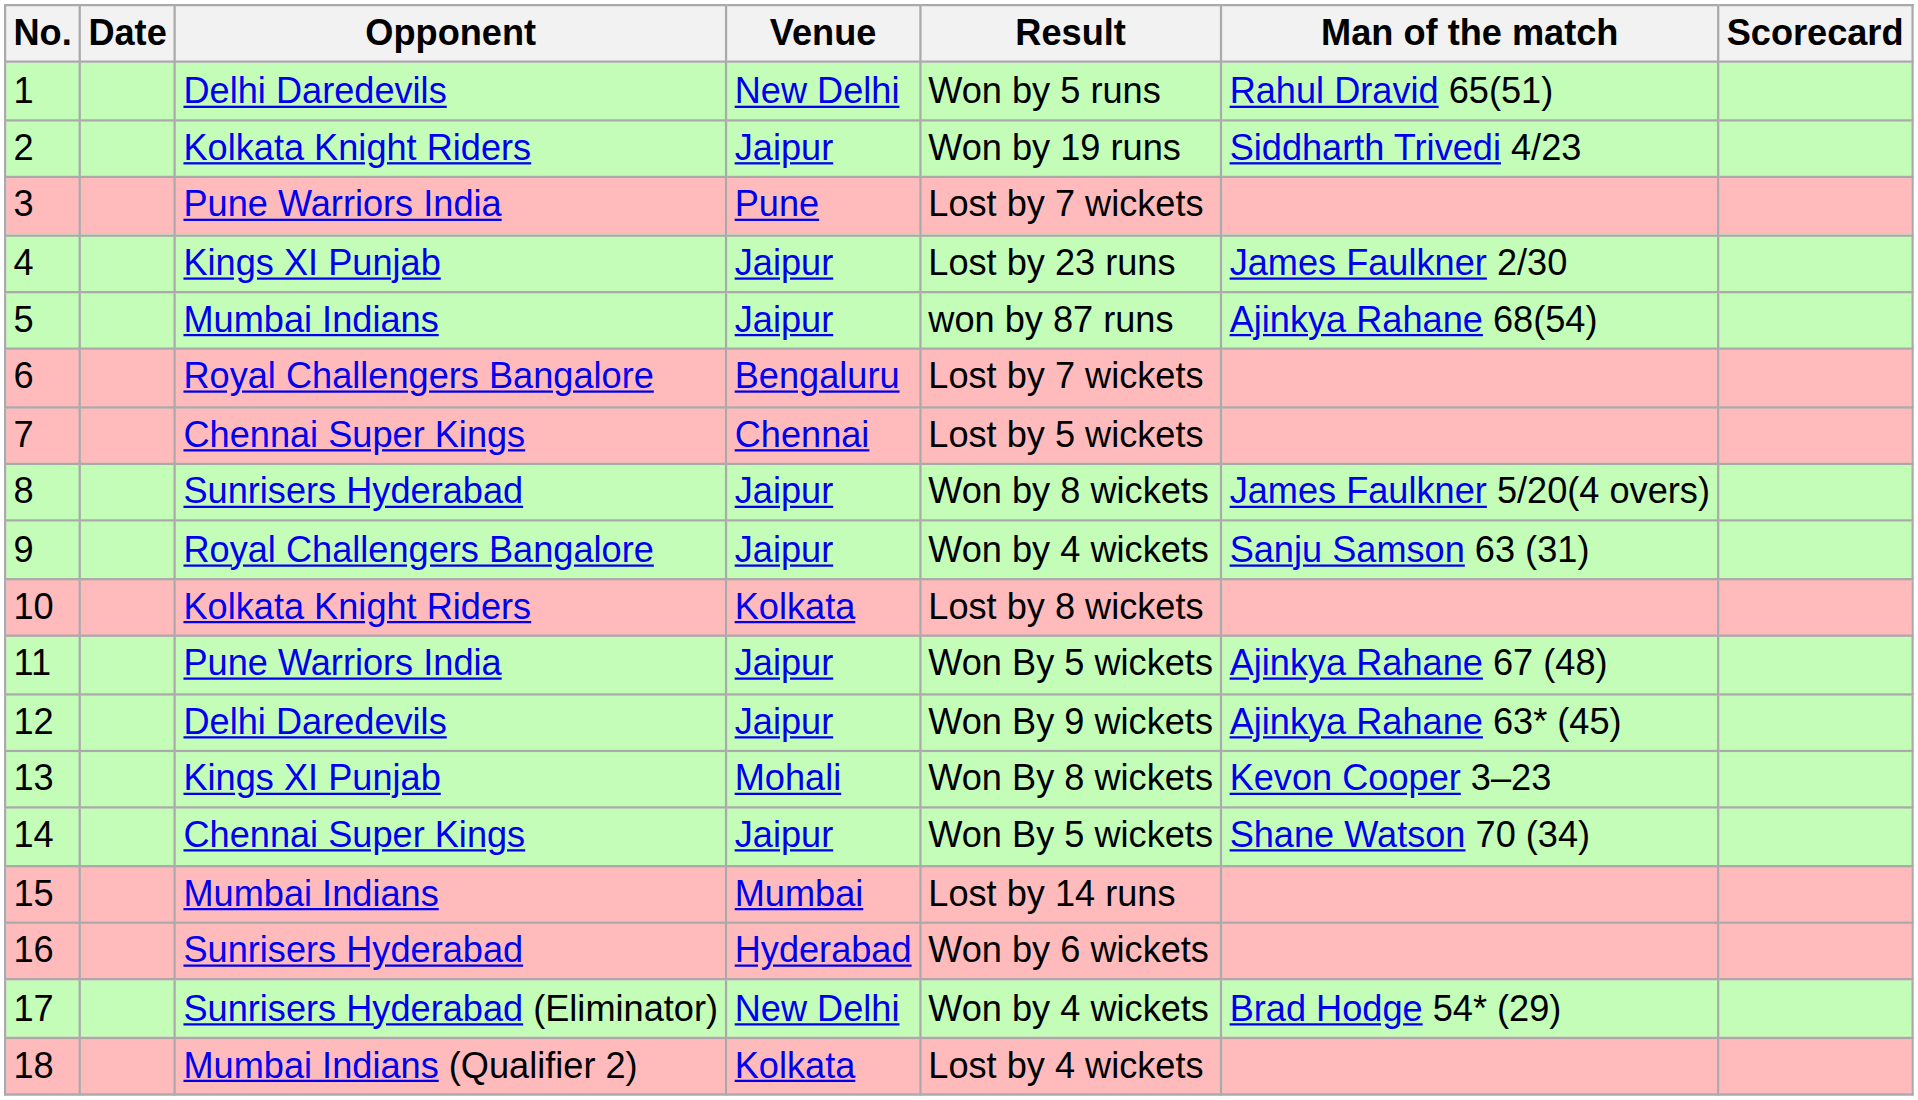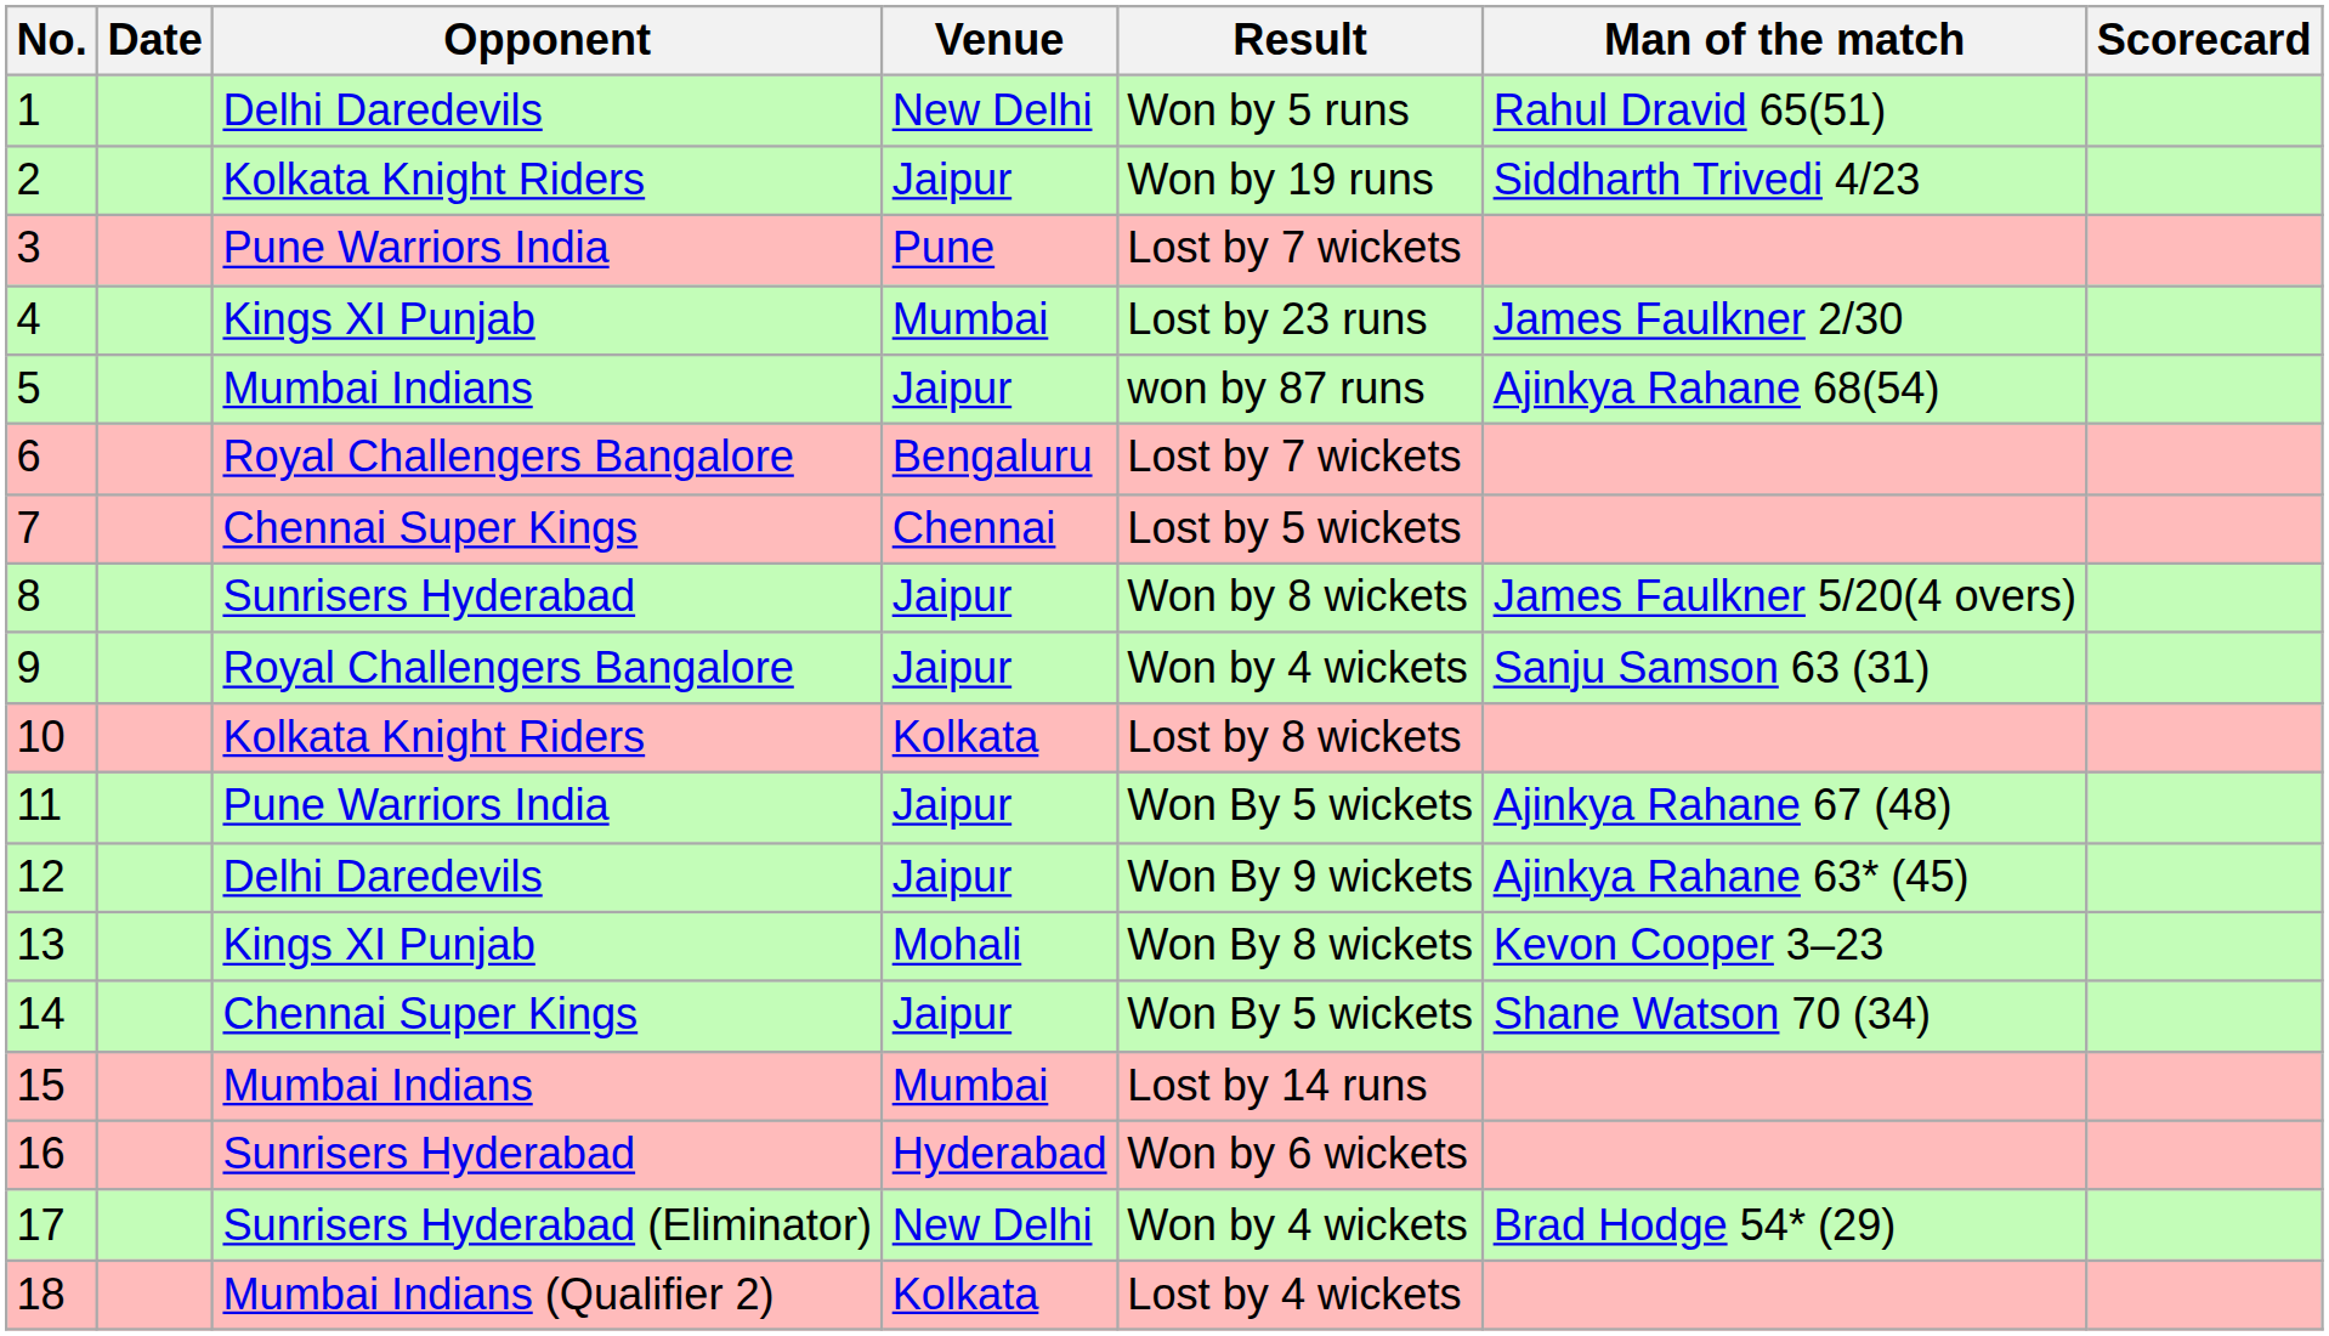 <table class="wikitable sortable">
 <tr>
 <th>No.</th>
 <th>Date</th>
 <th>Opponent</th>
 <th>Venue</th>
 <th>Result</th>
 <th>Man of the match</th>
 <th>Scorecard</th>
 </tr>
 <tr style="background:#c3fdb8;">
 <td>1</td>
 <td></td>
 <td><a href='#'>Delhi Daredevils</a></td>
 <td><a href='#'>New Delhi</a></td>
 <td>Won by 5 runs</td>
 <td><a href='#'>Rahul Dravid</a> 65(51)</td>
 <td></td>
 </tr>
 <tr style="background:#c3fdb8;">
 <td>2</td>
 <td></td>
 <td><a href='#'>Kolkata Knight Riders</a></td>
 <td><a href='#'>Jaipur</a></td>
 <td>Won by 19 runs</td>
 <td><a href='#'>Siddharth Trivedi</a> 4/23</td>
 <td></td>
 </tr>
 <tr style="background:#fbb;">
 <td>3</td>
 <td></td>
 <td><a href='#'>Pune Warriors India</a></td>
 <td><a href='#'>Pune</a></td>
 <td>Lost by 7 wickets</td>
 <td></td>
 <td></td>
 </tr>
 <tr style="background:#c3fdb8;">
 <td>4</td>
 <td></td>
 <td><a href='#'>Kings XI Punjab</a></td>
-<td><a href='#'>Jaipur</a></td>
+<td><a href='#'>Mumbai</a></td>
 <td>Lost by 23 runs</td>
 <td><a href='#'>James Faulkner</a> 2/30</td>
 <td></td>
 </tr>
 <tr style="background:#c3fdb8;">
 <td>5</td>
 <td></td>
 <td><a href='#'>Mumbai Indians</a></td>
 <td><a href='#'>Jaipur</a></td>
 <td>won by 87 runs</td>
 <td><a href='#'>Ajinkya Rahane</a> 68(54)</td>
 <td></td>
 </tr>
 <tr style="background:#fbb;">
 <td>6</td>
 <td></td>
 <td><a href='#'>Royal Challengers Bangalore</a></td>
 <td><a href='#'>Bengaluru</a></td>
 <td>Lost by 7 wickets</td>
 <td></td>
 <td></td>
 </tr>
 <tr style="background:#fbb;">
 <td>7</td>
 <td></td>
 <td><a href='#'>Chennai Super Kings</a></td>
 <td><a href='#'>Chennai</a></td>
 <td>Lost by 5 wickets</td>
 <td></td>
 <td></td>
 </tr>
 <tr style="background:#c3fdb8;">
 <td>8</td>
 <td></td>
 <td><a href='#'>Sunrisers Hyderabad</a></td>
 <td><a href='#'>Jaipur</a></td>
 <td>Won by 8 wickets</td>
 <td><a href='#'>James Faulkner</a>  5/20(4 overs)</td>
 <td></td>
 </tr>
 <tr style="background:#c3fdb8;">
 <td>9</td>
 <td></td>
 <td><a href='#'>Royal Challengers Bangalore</a></td>
 <td><a href='#'>Jaipur</a></td>
 <td>Won by 4 wickets</td>
 <td><a href='#'>Sanju Samson</a>  63 (31)</td>
 <td></td>
 </tr>
 <tr style="background:#fbb;">
 <td>10</td>
 <td></td>
 <td><a href='#'>Kolkata Knight Riders</a></td>
 <td><a href='#'>Kolkata</a></td>
 <td>Lost by 8 wickets</td>
 <td></td>
 <td></td>
 </tr>
 <tr style="background:#c3fdb8;">
 <td>11</td>
 <td></td>
 <td><a href='#'>Pune Warriors India</a></td>
 <td><a href='#'>Jaipur</a></td>
 <td>Won By 5 wickets</td>
 <td><a href='#'>Ajinkya Rahane</a> 67 (48)</td>
 <td></td>
 </tr>
 <tr style="background:#c3fdb8;">
 <td>12</td>
 <td></td>
 <td><a href='#'>Delhi Daredevils</a></td>
 <td><a href='#'>Jaipur</a></td>
 <td>Won By 9 wickets</td>
 <td><a href='#'>Ajinkya Rahane</a> 63* (45)</td>
 <td></td>
 </tr>
 <tr style="background:#c3fdb8;">
 <td>13</td>
 <td></td>
 <td><a href='#'>Kings XI Punjab</a></td>
 <td><a href='#'>Mohali</a></td>
 <td>Won By 8 wickets</td>
 <td><a href='#'>Kevon Cooper</a> 3–23</td>
 <td></td>
 </tr>
 <tr style="background:#c3fdb8;">
 <td>14</td>
 <td></td>
 <td><a href='#'>Chennai Super Kings</a></td>
 <td><a href='#'>Jaipur</a></td>
 <td>Won By 5 wickets</td>
 <td><a href='#'>Shane Watson</a> 70 (34)</td>
 <td></td>
 </tr>
 <tr style="background:#fbb;">
 <td>15</td>
 <td></td>
 <td><a href='#'>Mumbai Indians</a></td>
 <td><a href='#'>Mumbai</a></td>
 <td>Lost by 14 runs</td>
 <td></td>
 <td></td>
 </tr>
 <tr style="background:#fbb;">
 <td>16</td>
 <td></td>
 <td><a href='#'>Sunrisers Hyderabad</a></td>
 <td><a href='#'>Hyderabad</a></td>
 <td>Won by 6 wickets</td>
 <td></td>
 <td></td>
 </tr>
 <tr style="background:#c3fdb8;">
 <td>17</td>
 <td></td>
 <td><a href='#'>Sunrisers Hyderabad</a> (Eliminator)</td>
 <td><a href='#'>New Delhi</a></td>
 <td>Won by 4 wickets</td>
 <td><a href='#'>Brad Hodge</a> 54* (29)</td>
 <td></td>
 </tr>
 <tr style="background:#fbb;">
 <td>18</td>
 <td></td>
 <td><a href='#'>Mumbai Indians</a> (Qualifier 2)</td>
 <td><a href='#'>Kolkata</a></td>
 <td>Lost by 4 wickets</td>
 <td></td>
 <td></td>
 </tr>
 </table>
